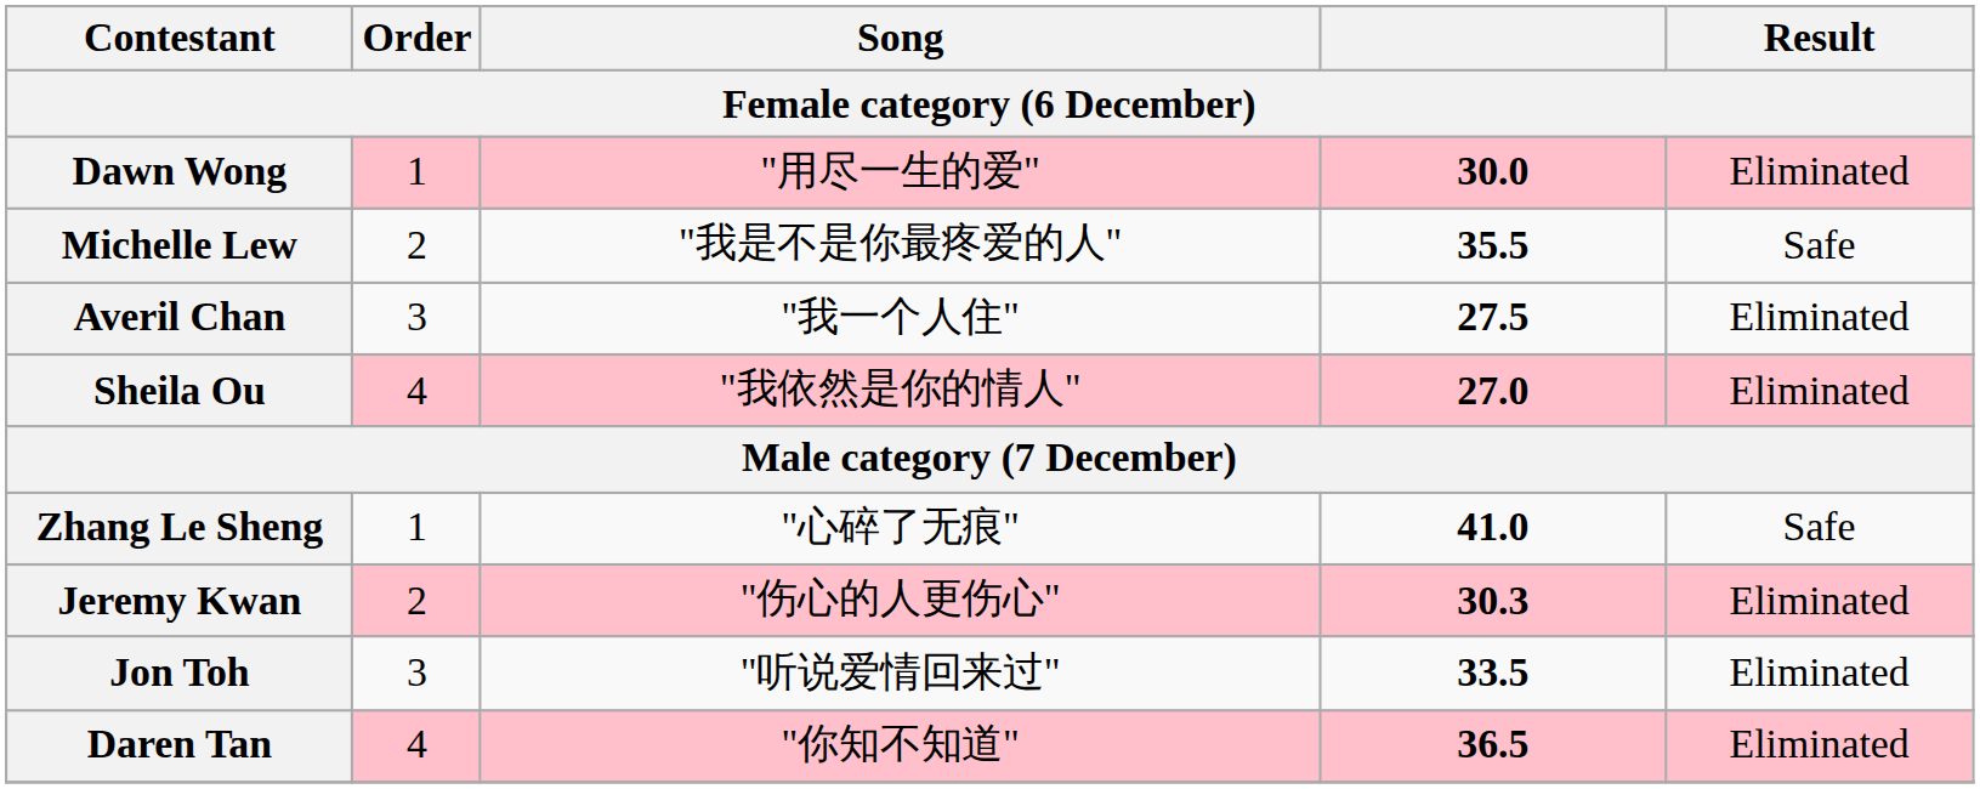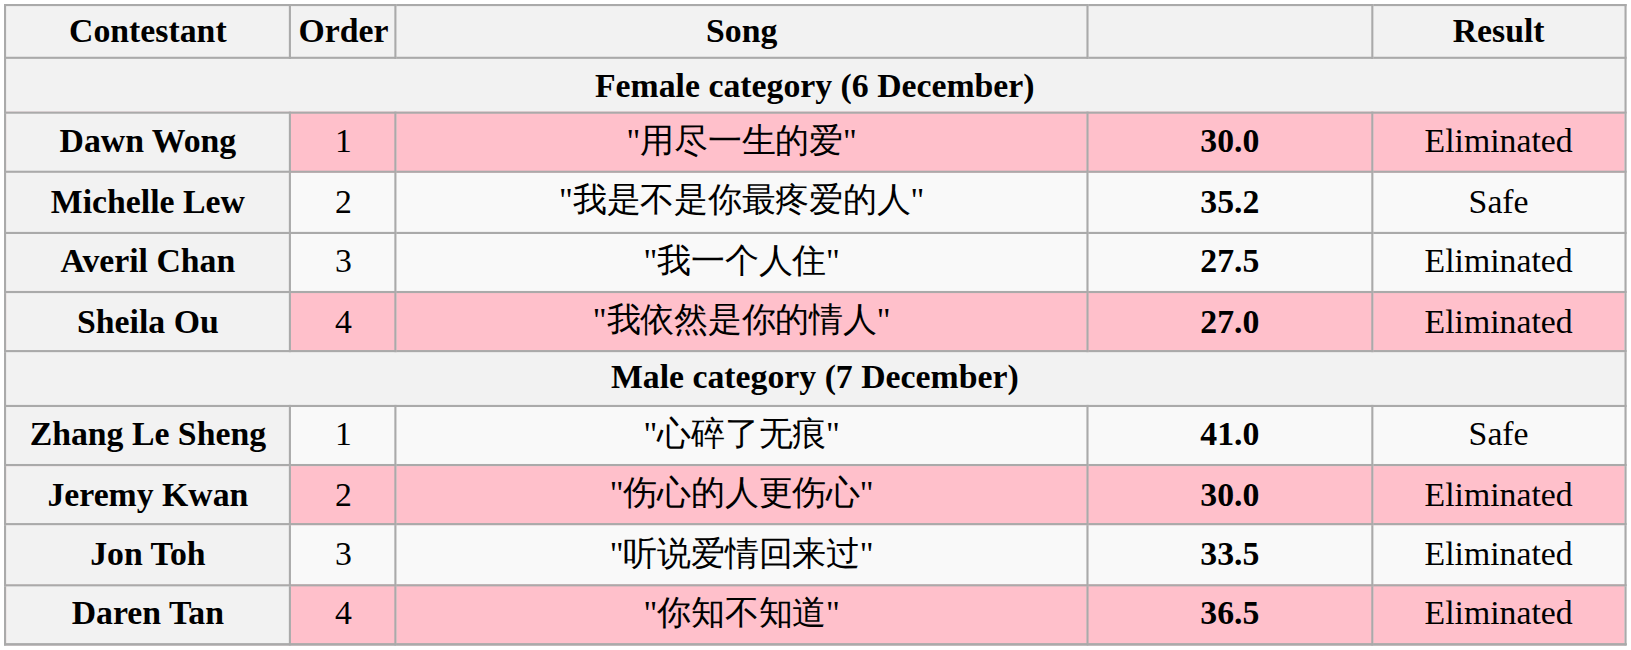 <table class="wikitable plainrowheaders" style="text-align:center;">
 <tr>
 <th scope="col" style="width:8em;">Contestant</th>
 <th scope="col">Order</th>
 <th scope="col" style="width:20em;">Song</th>
 <th colspan=1 scope="col" style="width:8em;"></th>
 <th scope="col" style="width:7em;">Result</th>
 </tr>
 <tr>
 <th colspan=9>Female category (6 December)</th>
 </tr>
 <tr style="background:pink;">
 <th scope="row">Dawn Wong</th>
 <td>1</td>
 <td>"用尽一生的爱"</td>
 <td><strong>30.0</strong></td>
 <td>Eliminated</td>
 </tr>
 <tr>
 <th scope="row">Michelle Lew</th>
 <td>2</td>
 <td>"我是不是你最疼爱的人"</td>
-<td><strong>35.5</strong></td>
+<td><strong>35.2</strong></td>
 <td>Safe</td>
 </tr>
 <tr>
 <th scope="row">Averil Chan</th>
 <td>3</td>
 <td>"我一个人住"</td>
 <td><strong>27.5</strong></td>
 <td>Eliminated</td>
 </tr>
 <tr style="background:pink;">
 <th scope="row">Sheila Ou</th>
 <td>4</td>
 <td>"我依然是你的情人"</td>
 <td><strong>27.0</strong></td>
 <td>Eliminated</td>
 </tr>
 <tr>
 <th colspan=9>Male category (7 December)</th>
 </tr>
 <tr>
 <th scope="row">Zhang Le Sheng</th>
 <td>1</td>
 <td>"心碎了无痕"</td>
 <td><strong>41.0</strong></td>
 <td>Safe</td>
 </tr>
 <tr style="background:pink;">
 <th scope="row">Jeremy Kwan</th>
 <td>2</td>
 <td>"伤心的人更伤心"</td>
-<td><strong>30.3</strong></td>
+<td><strong>30.0</strong></td>
 <td>Eliminated</td>
 </tr>
 <tr>
 <th scope="row">Jon Toh</th>
 <td>3</td>
 <td>"听说爱情回来过"</td>
 <td><strong>33.5</strong></td>
 <td>Eliminated</td>
 </tr>
 <tr style="background:pink;">
 <th scope="row">Daren Tan</th>
 <td>4</td>
 <td>"你知不知道"</td>
 <td><strong>36.5</strong></td>
 <td>Eliminated</td>
 </tr>
 <tr>
 </tr>
 </table>
